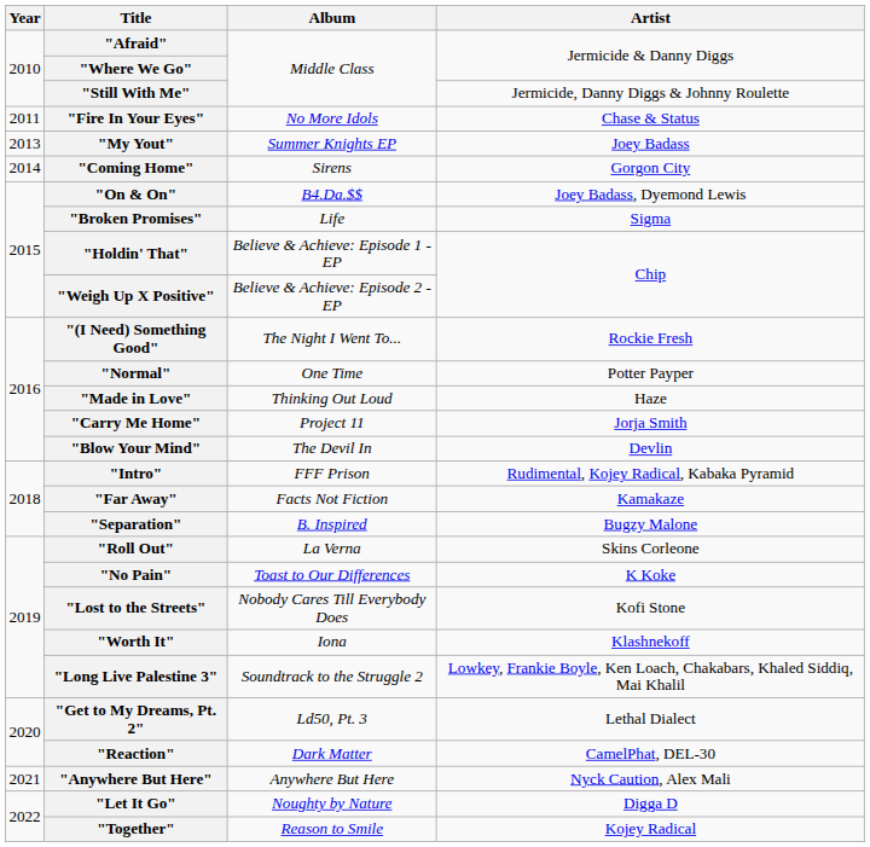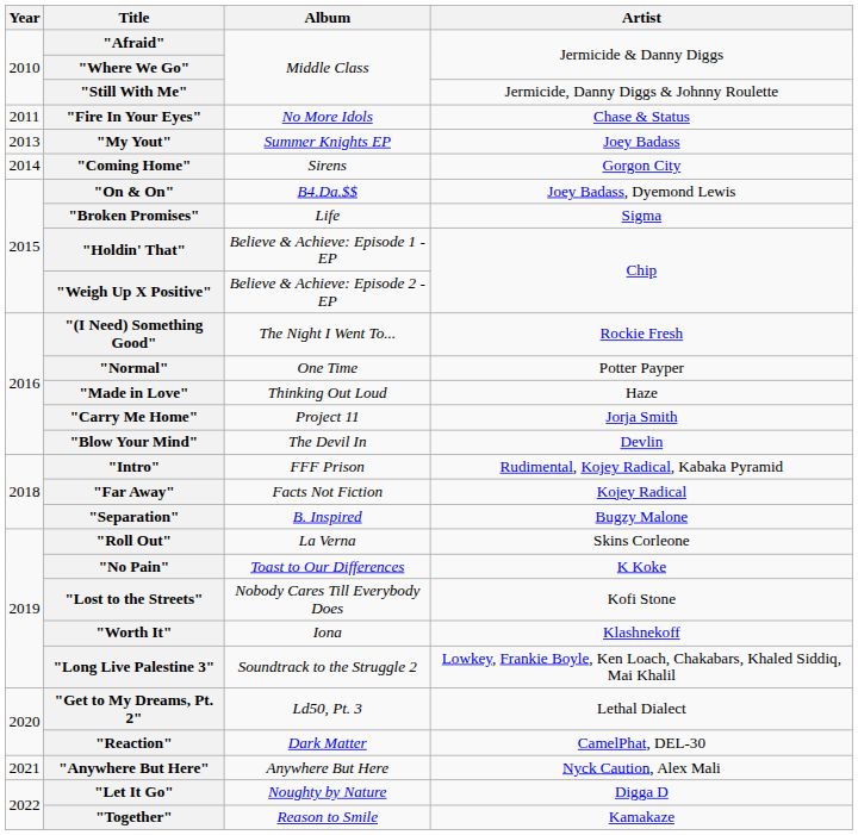 <table class="wikitable plainrowheaders" style="text-align:center;">
 <tr>
 <th scope="col">Year</th>
 <th scope="col">Title</th>
 <th scope="col">Album</th>
 <th scope="col">Artist</th>
 </tr>
 <tr>
 <td rowspan="3">2010</td>
 <th scope="row">"Afraid"</th>
 <td rowspan="3"><em>Middle Class</em></td>
 <td rowspan="2">Jermicide & Danny Diggs</td>
 </tr>
 <tr>
 <th scope="row">"Where We Go"</th>
 </tr>
 <tr>
 <th scope="row">"Still With Me"</th>
 <td>Jermicide, Danny Diggs & Johnny Roulette</td>
 </tr>
 <tr>
 <td>2011</td>
 <th scope="row">"Fire In Your Eyes"</th>
 <td><em><a href='#'>No More Idols</a></em></td>
 <td><a href='#'>Chase & Status</a></td>
 </tr>
 <tr>
 <td>2013</td>
 <th scope="row">"My Yout"</th>
 <td><em><a href='#'>Summer Knights EP</a></em></td>
 <td><a href='#'>Joey Badass</a></td>
 </tr>
 <tr>
 <td>2014</td>
 <th scope="row">"Coming Home"</th>
 <td><em>Sirens</em></td>
 <td><a href='#'>Gorgon City</a></td>
 </tr>
 <tr>
 <td rowspan="4">2015</td>
 <th scope="row">"On & On"</th>
 <td><em><a href='#'>B4.Da.$$</a></em></td>
 <td><a href='#'>Joey Badass</a>, Dyemond Lewis</td>
 </tr>
 <tr>
 <th scope="row">"Broken Promises"</th>
 <td><em>Life</em></td>
 <td><a href='#'>Sigma</a></td>
 </tr>
 <tr>
 <th scope="row">"Holdin' That"</th>
 <td><em>Believe & Achieve: Episode 1 - EP</em></td>
 <td rowspan="2"><a href='#'>Chip</a></td>
 </tr>
 <tr>
 <th scope="row">"Weigh Up X Positive"</th>
 <td><em>Believe & Achieve: Episode 2 - EP</em></td>
 </tr>
 <tr>
 <td rowspan="5">2016</td>
 <th scope="row">"(I Need) Something Good"</th>
 <td><em>The Night I Went To...</em></td>
 <td><a href='#'>Rockie Fresh</a></td>
 </tr>
 <tr>
 <th scope="row">"Normal"</th>
 <td><em>One Time</em></td>
 <td>Potter Payper</td>
 </tr>
 <tr>
 <th scope="row">"Made in Love"</th>
 <td><em>Thinking Out Loud</em></td>
 <td>Haze</td>
 </tr>
 <tr>
 <th scope="row">"Carry Me Home"</th>
 <td><em>Project 11</em></td>
 <td><a href='#'>Jorja Smith</a></td>
 </tr>
 <tr>
 <th scope="row">"Blow Your Mind"</th>
 <td><em>The Devil In</em></td>
 <td><a href='#'>Devlin</a></td>
 </tr>
 <tr>
 <td rowspan="3">2018</td>
 <th scope="row">"Intro"</th>
 <td><em>FFF Prison</em></td>
 <td><a href='#'>Rudimental</a>, <a href='#'>Kojey Radical</a>, Kabaka Pyramid</td>
 </tr>
 <tr>
 <th scope="row">"Far Away"</th>
 <td><em>Facts Not Fiction</em></td>
-<td><a href='#'>Kamakaze</a></td>
+<td><a href='#'>Kojey Radical</a></td>
 </tr>
 <tr>
 <th scope="row">"Separation"</th>
 <td><em><a href='#'>B. Inspired</a></em></td>
 <td><a href='#'>Bugzy Malone</a></td>
 </tr>
 <tr>
 <td rowspan="5">2019</td>
 <th scope="row">"Roll Out"</th>
 <td><em>La Verna</em></td>
 <td>Skins Corleone</td>
 </tr>
 <tr>
 <th scope="row">"No Pain"</th>
 <td><em><a href='#'>Toast to Our Differences</a></em></td>
 <td><a href='#'>K Koke</a></td>
 </tr>
 <tr>
 <th scope="row">"Lost to the Streets"</th>
 <td><em>Nobody Cares Till Everybody Does</em></td>
 <td>Kofi Stone</td>
 </tr>
 <tr>
 <th scope="row">"Worth It"</th>
 <td><em>Iona</em></td>
 <td><a href='#'>Klashnekoff</a></td>
 </tr>
 <tr>
 <th scope="row">"Long Live Palestine 3"</th>
 <td><em>Soundtrack to the Struggle 2</em></td>
 <td><a href='#'>Lowkey</a>, <a href='#'>Frankie Boyle</a>, Ken Loach, Chakabars, Khaled Siddiq, Mai Khalil</td>
 </tr>
 <tr>
 <td rowspan="2">2020</td>
 <th scope="row">"Get to My Dreams, Pt. 2"</th>
 <td><em>Ld50, Pt. 3</em></td>
 <td>Lethal Dialect</td>
 </tr>
 <tr>
 <th scope="row">"Reaction"</th>
 <td><em><a href='#'>Dark Matter</a></em></td>
 <td><a href='#'>CamelPhat</a>, DEL-30</td>
 </tr>
 <tr>
 <td>2021</td>
 <th scope="row">"Anywhere But Here"</th>
 <td><em>Anywhere But Here</em></td>
 <td><a href='#'>Nyck Caution</a>, Alex Mali</td>
 </tr>
 <tr>
 <td rowspan="2">2022</td>
 <th scope="row">"Let It Go"</th>
 <td><em><a href='#'>Noughty by Nature</a></em></td>
 <td><a href='#'>Digga D</a></td>
 </tr>
 <tr>
 <th scope="row">"Together"</th>
 <td><em><a href='#'>Reason to Smile</a></em></td>
-<td><a href='#'>Kojey Radical</a></td>
+<td><a href='#'>Kamakaze</a></td>
 </tr>
 </table>
